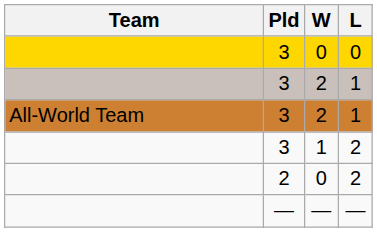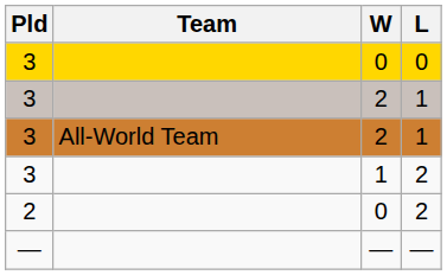 <table class="wikitable" style="text-align:center">
 <tr>
+<th width="20">Pld</th>
 <th width="200">Team</th>
-<th width="20">Pld</th>
 <th width="20">W</th>
 <th width="20">L</th>
 </tr>
 <tr style="background:#FFD700">
+<td>3</td>
 <td align=left></td>
-<td>3</td>
 <td>0</td>
 <td>0</td>
 </tr>
 <tr style="background:#C9C0BB">
+<td>3</td>
 <td align=left></td>
-<td>3</td>
 <td>2</td>
 <td>1</td>
 </tr>
 <tr style="background:#CD7F32">
+<td>3</td>
 <td align=left>All-World Team</td>
-<td>3</td>
 <td>2</td>
 <td>1</td>
 </tr>
 <tr>
+<td>3</td>
 <td align=left></td>
-<td>3</td>
 <td>1</td>
 <td>2</td>
 </tr>
 <tr>
+<td>2</td>
 <td align=left></td>
-<td>2</td>
 <td>0</td>
 <td>2</td>
 </tr>
 <tr>
+<td>—</td>
 <td align=left></td>
-<td>—</td>
 <td>—</td>
 <td>—</td>
 </tr>
 </table>
